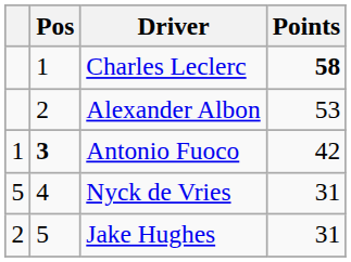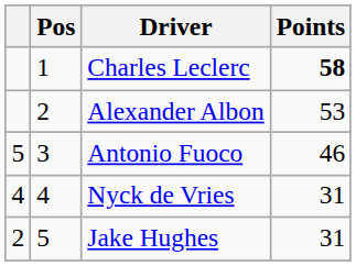 <table class="wikitable" style="font-size: 85%;">
 <tr>
 <th></th>
 <th>Pos</th>
 <th>Driver</th>
 <th>Points</th>
 </tr>
 <tr>
 <td align="left"></td>
 <td align="left">1</td>
 <td> <a href='#'>Charles Leclerc</a></td>
 <td align="right"><strong>58</strong></td>
 </tr>
 <tr>
 <td align="left"></td>
 <td align="left">2</td>
 <td> <a href='#'>Alexander Albon</a></td>
 <td align="right">53</td>
 </tr>
 <tr>
-<td align="left"> 1</td>
-<td align="left"><strong>3</strong></td>
+<td align="left"> 5</td>
+<td align="left">3</td>
 <td> <a href='#'>Antonio Fuoco</a></td>
-<td align="right">42</td>
+<td align="right">46</td>
 </tr>
 <tr>
-<td align="left"> 5</td>
+<td align="left"> 4</td>
 <td align="left">4</td>
 <td> <a href='#'>Nyck de Vries</a></td>
 <td align="right">31</td>
 </tr>
 <tr>
 <td align="left"> 2</td>
 <td align="left">5</td>
 <td> <a href='#'>Jake Hughes</a></td>
 <td align="right">31</td>
 </tr>
 </table>
